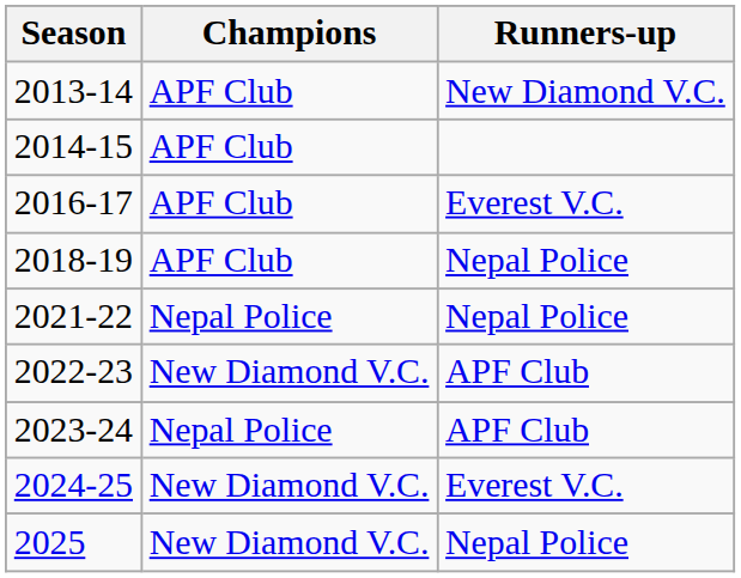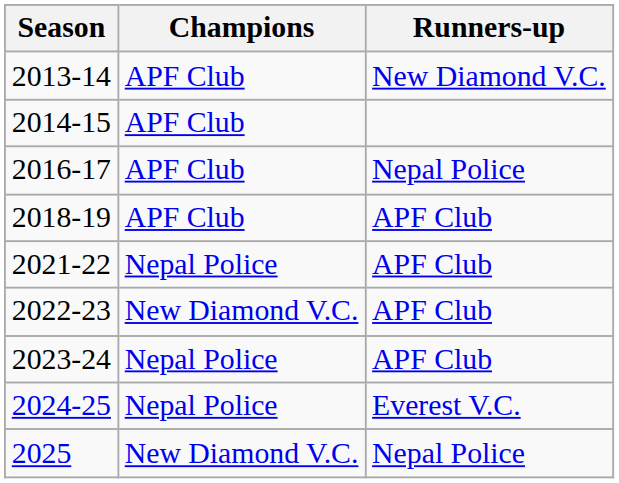 <table class="wikitable">
 <tr>
 <th>Season</th>
 <th>Champions</th>
 <th>Runners-up</th>
 </tr>
 <tr>
 <td>2013-14 </td>
 <td><a href='#'>APF Club</a></td>
 <td><a href='#'>New Diamond V.C.</a></td>
 </tr>
 <tr>
 <td>2014-15</td>
 <td><a href='#'>APF Club</a></td>
 </tr>
 <tr>
 <td>2016-17 </td>
 <td><a href='#'>APF Club</a></td>
-<td><a href='#'>Everest V.C.</a></td>
+<td><a href='#'>Nepal Police</a></td>
 </tr>
 <tr>
 <td>2018-19</td>
 <td><a href='#'>APF Club</a></td>
-<td><a href='#'>Nepal Police</a></td>
+<td><a href='#'>APF Club</a></td>
 </tr>
 <tr>
 <td>2021-22</td>
 <td><a href='#'>Nepal Police</a></td>
-<td><a href='#'>Nepal Police</a></td>
+<td><a href='#'>APF Club</a></td>
 </tr>
 <tr>
 <td>2022-23</td>
 <td><a href='#'>New Diamond V.C.</a></td>
 <td><a href='#'>APF Club</a></td>
 </tr>
 <tr>
 <td>2023-24</td>
 <td><a href='#'>Nepal Police</a></td>
 <td><a href='#'>APF Club</a></td>
 </tr>
 <tr>
 <td><a href='#'>2024-25</a></td>
-<td><a href='#'>New Diamond V.C.</a></td>
+<td><a href='#'>Nepal Police</a></td>
 <td><a href='#'>Everest V.C.</a></td>
 </tr>
 <tr>
 <td><a href='#'>2025</a></td>
 <td><a href='#'>New Diamond V.C.</a></td>
 <td><a href='#'>Nepal Police</a></td>
 </tr>
 </table>
